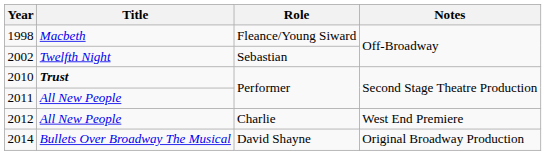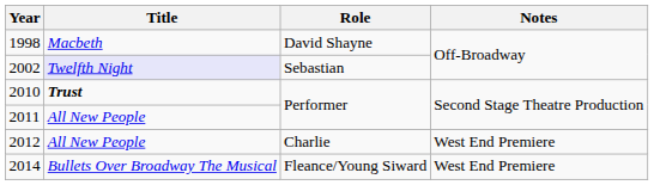 <table class="wikitable sortable">
 <tr>
 <th>Year</th>
 <th>Title</th>
 <th>Role</th>
 <th>Notes</th>
 </tr>
 <tr>
 <td>1998</td>
 <td><em><a href='#'>Macbeth</a></em></td>
-<td>Fleance/Young Siward</td>
+<td>David Shayne</td>
 <td rowspan="2">Off-Broadway</td>
 </tr>
 <tr>
 <td>2002</td>
-<td><em><a href='#'>Twelfth Night</a></em></td>
+<td style="background: lavender;"><em><a href='#'>Twelfth Night</a></em></td>
 <td>Sebastian</td>
 </tr>
 <tr>
 <td>2010</td>
 <td><strong><em>Trust</em></strong></td>
 <td rowspan="2">Performer</td>
 <td rowspan="2">Second Stage Theatre Production</td>
 </tr>
 <tr>
 <td>2011</td>
 <td><em><a href='#'>All New People</a></em></td>
 </tr>
 <tr>
 <td>2012</td>
 <td><em><a href='#'>All New People</a></em></td>
 <td>Charlie</td>
 <td>West End Premiere</td>
 </tr>
 <tr>
 <td>2014</td>
 <td><em><a href='#'>Bullets Over Broadway The Musical</a></em></td>
-<td>David Shayne</td>
-<td>Original Broadway Production</td>
+<td>Fleance/Young Siward</td>
+<td>West End Premiere</td>
 </tr>
 </table>
